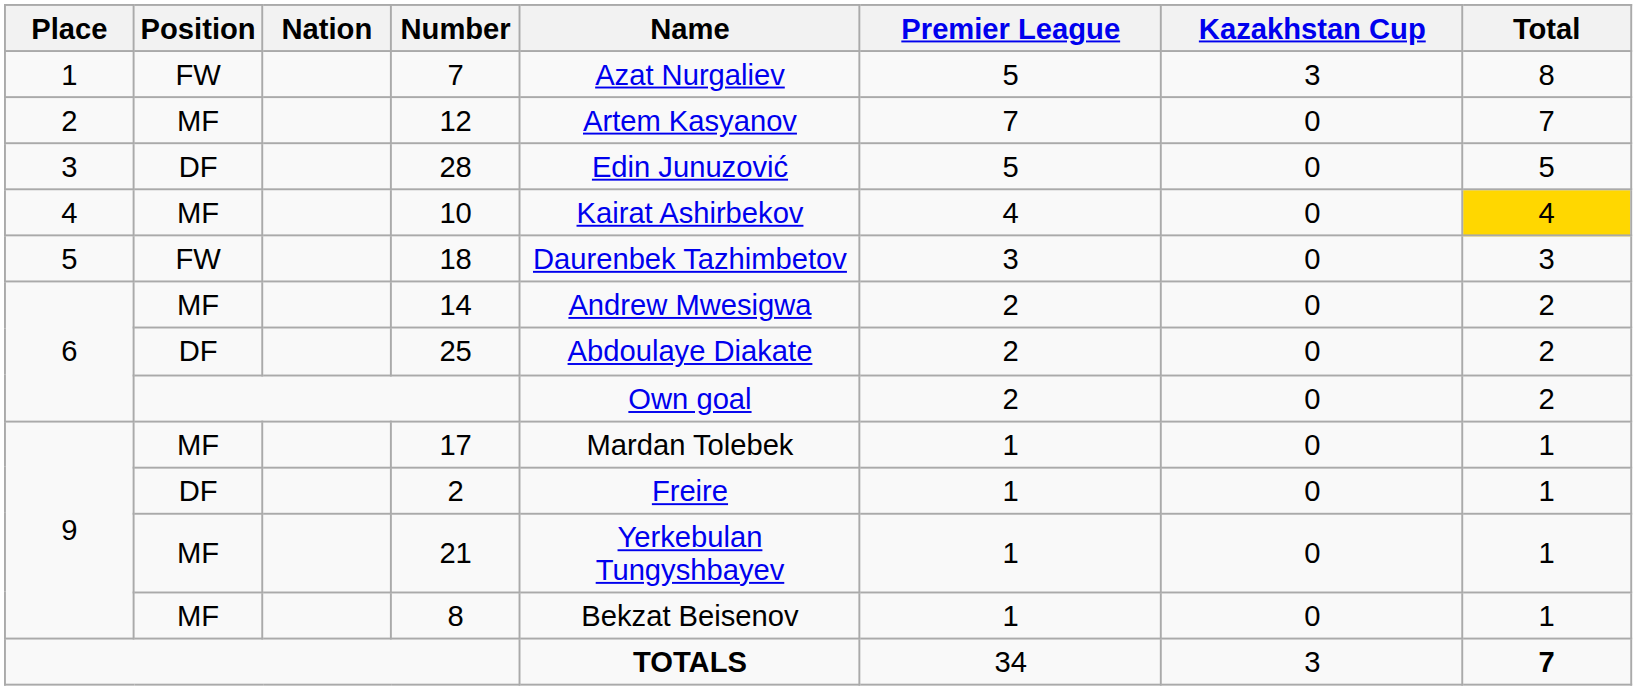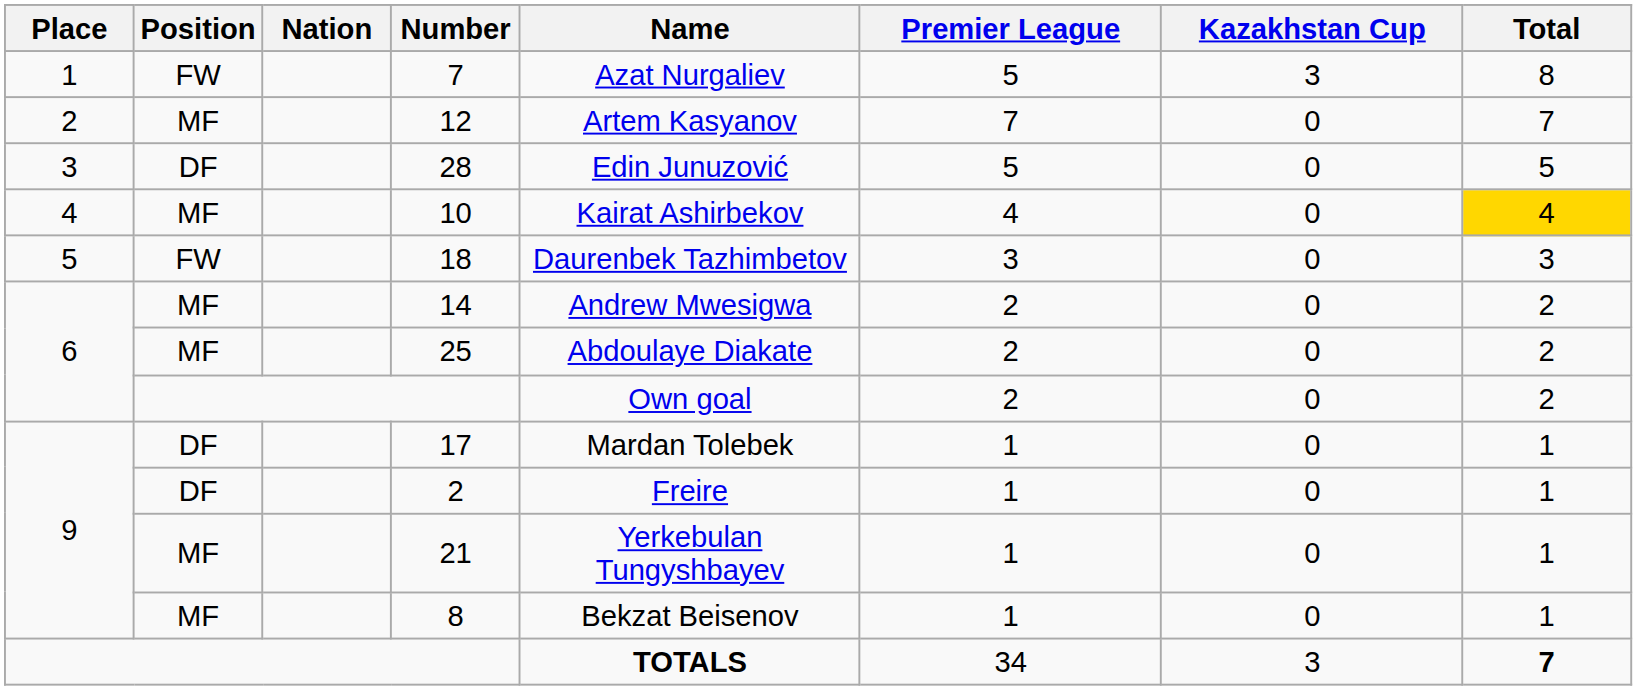 <table class="wikitable" style="font-size: 95%; text-align: center;">
 <tr>
 <th width=60>Place</th>
 <th width=60>Position</th>
 <th width=60>Nation</th>
 <th width=60>Number</th>
 <th width=170>Name</th>
 <th width=150><a href='#'>Premier League</a></th>
 <th width=150><a href='#'>Kazakhstan Cup</a></th>
 <th width=80><strong>Total</strong></th>
 </tr>
 <tr>
 <td>1</td>
 <td>FW</td>
 <td></td>
 <td>7</td>
 <td><a href='#'>Azat Nurgaliev</a></td>
 <td>5</td>
 <td>3</td>
 <td>8</td>
 </tr>
 <tr>
 <td>2</td>
 <td>MF</td>
 <td></td>
 <td>12</td>
 <td><a href='#'>Artem Kasyanov</a></td>
 <td>7</td>
 <td>0</td>
 <td>7</td>
 </tr>
 <tr>
 <td>3</td>
 <td>DF</td>
 <td></td>
 <td>28</td>
 <td><a href='#'>Edin Junuzović</a></td>
 <td>5</td>
 <td>0</td>
 <td>5</td>
 </tr>
 <tr>
 <td>4</td>
 <td>MF</td>
 <td></td>
 <td>10</td>
 <td><a href='#'>Kairat Ashirbekov</a></td>
 <td>4</td>
 <td>0</td>
 <td style="background: gold;">4</td>
 </tr>
 <tr>
 <td>5</td>
 <td>FW</td>
 <td></td>
 <td>18</td>
 <td><a href='#'>Daurenbek Tazhimbetov</a></td>
 <td>3</td>
 <td>0</td>
 <td>3</td>
 </tr>
 <tr>
 <td rowspan="3">6</td>
 <td>MF</td>
 <td></td>
 <td>14</td>
 <td><a href='#'>Andrew Mwesigwa</a></td>
 <td>2</td>
 <td>0</td>
 <td>2</td>
 </tr>
 <tr>
-<td>DF</td>
+<td>MF</td>
 <td></td>
 <td>25</td>
 <td><a href='#'>Abdoulaye Diakate</a></td>
 <td>2</td>
 <td>0</td>
 <td>2</td>
 </tr>
 <tr>
 <td colspan="3"></td>
 <td><a href='#'>Own goal</a></td>
 <td>2</td>
 <td>0</td>
 <td>2</td>
 </tr>
 <tr>
 <td rowspan="4">9</td>
-<td>MF</td>
+<td>DF</td>
 <td></td>
 <td>17</td>
 <td>Mardan Tolebek</td>
 <td>1</td>
 <td>0</td>
 <td>1</td>
 </tr>
 <tr>
 <td>DF</td>
 <td></td>
 <td>2</td>
 <td><a href='#'>Freire</a></td>
 <td>1</td>
 <td>0</td>
 <td>1</td>
 </tr>
 <tr>
 <td>MF</td>
 <td></td>
 <td>21</td>
 <td><a href='#'>Yerkebulan Tungyshbayev</a></td>
 <td>1</td>
 <td>0</td>
 <td>1</td>
 </tr>
 <tr>
 <td>MF</td>
 <td></td>
 <td>8</td>
 <td>Bekzat Beisenov</td>
 <td>1</td>
 <td>0</td>
 <td>1</td>
 </tr>
 <tr>
 <td colspan="4"></td>
 <td><strong>TOTALS</strong></td>
 <td>34</td>
 <td>3</td>
 <td><strong>7</strong></td>
 </tr>
 </table>
